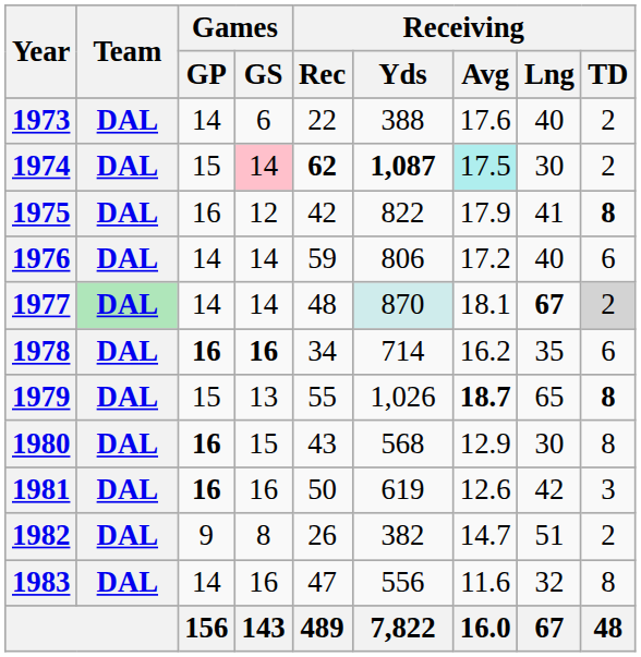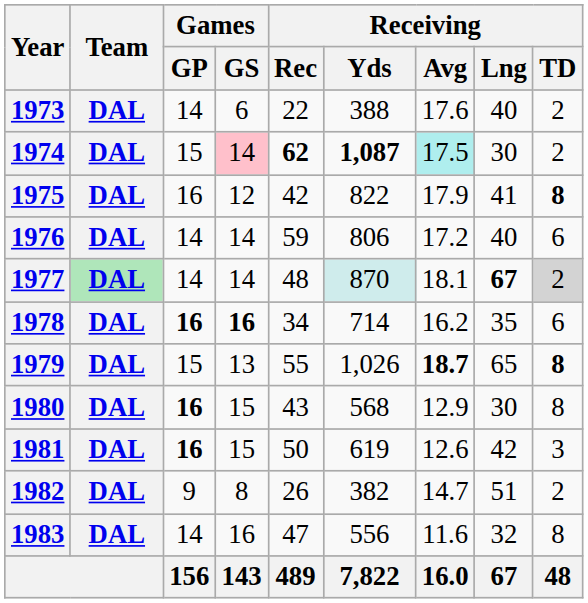 <table class="wikitable" style="text-align:center">
 <tr>
 <th rowspan="2">Year</th>
 <th rowspan="2">Team</th>
 <th colspan="2">Games</th>
 <th colspan="5">Receiving</th>
 </tr>
 <tr>
 <th>GP</th>
 <th>GS</th>
 <th>Rec</th>
 <th>Yds</th>
 <th>Avg</th>
 <th>Lng</th>
 <th>TD</th>
 </tr>
 <tr>
 <th><a href='#'>1973</a></th>
 <th><a href='#'>DAL</a></th>
 <td>14</td>
 <td>6</td>
 <td>22</td>
 <td>388</td>
 <td>17.6</td>
 <td>40</td>
 <td>2</td>
 </tr>
 <tr>
 <th><a href='#'>1974</a></th>
 <th><a href='#'>DAL</a></th>
 <td>15</td>
 <td style="background: pink;">14</td>
 <td><strong>62</strong></td>
 <td><strong>1,087</strong></td>
 <td style="background: paleturquoise;">17.5</td>
 <td>30</td>
 <td>2</td>
 </tr>
 <tr>
 <th><a href='#'>1975</a></th>
 <th><a href='#'>DAL</a></th>
 <td>16</td>
 <td>12</td>
 <td>42</td>
 <td>822</td>
 <td>17.9</td>
 <td>41</td>
 <td><strong>8</strong></td>
 </tr>
 <tr>
 <th><a href='#'>1976</a></th>
 <th><a href='#'>DAL</a></th>
 <td>14</td>
 <td>14</td>
 <td>59</td>
 <td>806</td>
 <td>17.2</td>
 <td>40</td>
 <td>6</td>
 </tr>
 <tr>
 <th><a href='#'>1977</a></th>
 <th style="background:#afe6ba; width:3em;"><a href='#'>DAL</a></th>
 <td>14</td>
 <td>14</td>
 <td>48</td>
 <td style="background:#cfecec; width:3em;">870</td>
 <td>18.1</td>
 <td><strong>67</strong></td>
 <td style="background: lightgrey;">2</td>
 </tr>
 <tr>
 <th><a href='#'>1978</a></th>
 <th><a href='#'>DAL</a></th>
 <td><strong>16</strong></td>
 <td><strong>16</strong></td>
 <td>34</td>
 <td>714</td>
 <td>16.2</td>
 <td>35</td>
 <td>6</td>
 </tr>
 <tr>
 <th><a href='#'>1979</a></th>
 <th><a href='#'>DAL</a></th>
 <td>15</td>
 <td>13</td>
 <td>55</td>
 <td>1,026</td>
 <td><strong>18.7</strong></td>
 <td>65</td>
 <td><strong>8</strong></td>
 </tr>
 <tr>
 <th><a href='#'>1980</a></th>
 <th><a href='#'>DAL</a></th>
 <td><strong>16</strong></td>
 <td>15</td>
 <td>43</td>
 <td>568</td>
 <td>12.9</td>
 <td>30</td>
 <td>8</td>
 </tr>
 <tr>
 <th><a href='#'>1981</a></th>
 <th><a href='#'>DAL</a></th>
 <td><strong>16</strong></td>
-<td>16</td>
+<td>15</td>
 <td>50</td>
 <td>619</td>
 <td>12.6</td>
 <td>42</td>
 <td>3</td>
 </tr>
 <tr>
 <th><a href='#'>1982</a></th>
 <th><a href='#'>DAL</a></th>
 <td>9</td>
 <td>8</td>
 <td>26</td>
 <td>382</td>
 <td>14.7</td>
 <td>51</td>
 <td>2</td>
 </tr>
 <tr>
 <th><a href='#'>1983</a></th>
 <th><a href='#'>DAL</a></th>
 <td>14</td>
 <td>16</td>
 <td>47</td>
 <td>556</td>
 <td>11.6</td>
 <td>32</td>
 <td>8</td>
 </tr>
 <tr>
 <th colspan="2"></th>
 <th>156</th>
 <th>143</th>
 <th>489</th>
 <th>7,822</th>
 <th>16.0</th>
 <th>67</th>
 <th>48</th>
 </tr>
 </table>
